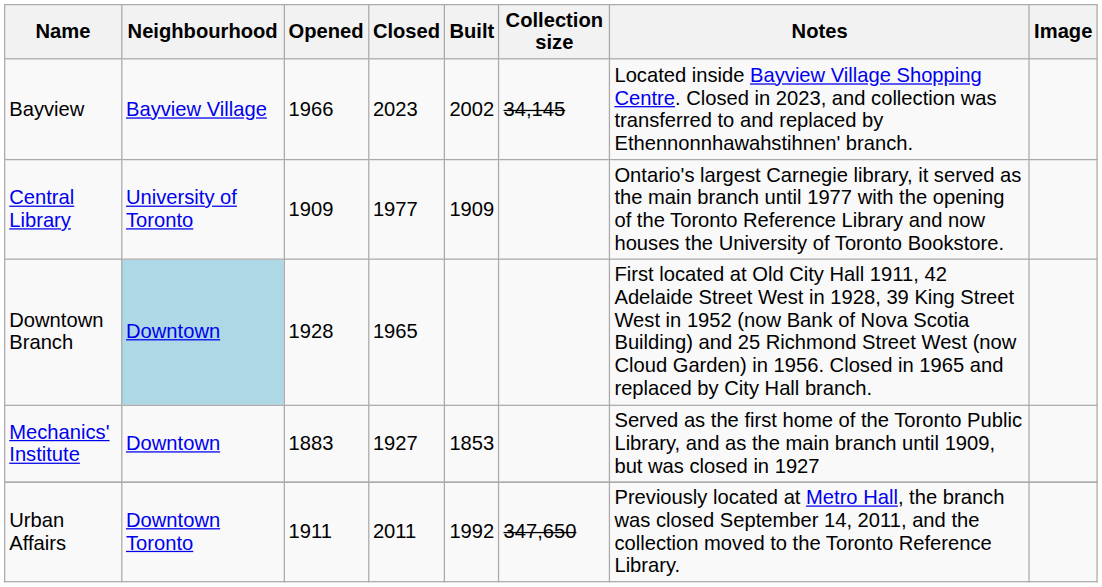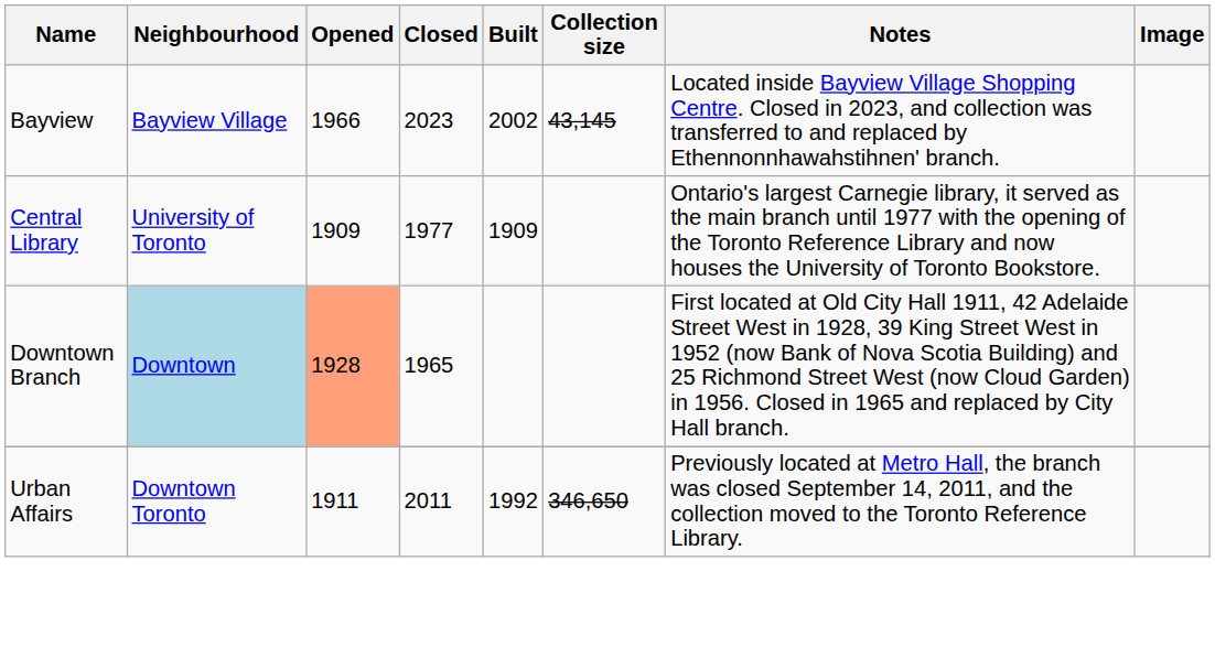 <table class="wikitable sortable">
 <tr>
 <th>Name</th>
 <th>Neighbourhood</th>
 <th>Opened</th>
 <th>Closed</th>
 <th>Built</th>
 <th>Collection size</th>
 <th class="unsortable">Notes</th>
 <th class="unsortable">Image</th>
 </tr>
 <tr>
 <td>Bayview</td>
 <td><a href='#'>Bayview Village</a></td>
 <td>1966</td>
 <td>2023</td>
 <td>2002</td>
-<td><s>34,145</s></td>
+<td><s>43,145</s></td>
 <td>Located inside <a href='#'>Bayview Village Shopping Centre</a>. Closed in 2023, and collection was transferred to and replaced by Ethennonnhawahstihnen' branch.</td>
 <td></td>
 </tr>
 <tr>
 <td><a href='#'>Central Library</a></td>
 <td><a href='#'>University of Toronto</a></td>
 <td>1909</td>
 <td>1977</td>
 <td>1909</td>
 <td></td>
 <td>Ontario's largest Carnegie library, it served as the main branch until 1977 with the opening of the Toronto Reference Library and now houses the University of Toronto Bookstore.</td>
 <td></td>
 </tr>
 <tr>
 <td>Downtown Branch</td>
 <td style="background: lightblue;"><a href='#'>Downtown</a></td>
-<td>1928</td>
+<td style="background: lightsalmon;">1928</td>
 <td>1965</td>
 <td></td>
 <td></td>
 <td>First located at Old City Hall 1911, 42 Adelaide Street West in 1928, 39 King Street West in 1952 (now Bank of Nova Scotia Building) and 25 Richmond Street West (now Cloud Garden) in 1956. Closed in 1965 and replaced by City Hall branch.</td>
-<td></td>
-</tr>
-<tr>
-<td><a href='#'>Mechanics' Institute</a></td>
-<td><a href='#'>Downtown</a></td>
-<td>1883</td>
-<td>1927</td>
-<td>1853</td>
-<td></td>
-<td>Served as the first home of the Toronto Public Library, and as the main branch until 1909, but was closed in 1927</td>
 <td></td>
 </tr>
 <tr>
 </tr>
 <tr>
 <td>Urban Affairs</td>
 <td><a href='#'>Downtown Toronto</a></td>
 <td>1911</td>
 <td>2011</td>
 <td>1992</td>
-<td><s>347,650</s></td>
+<td><s>346,650</s></td>
 <td>Previously located at <a href='#'>Metro Hall</a>, the branch was closed September 14, 2011, and the collection moved to the Toronto Reference Library.</td>
 <td></td>
 </tr>
 </table>
